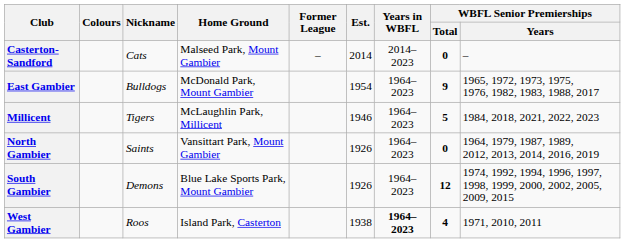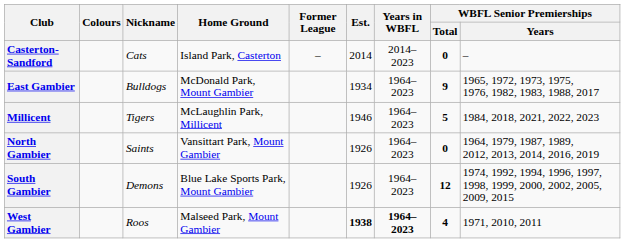 <table class="wikitable sortable">
 <tr>
 <th rowspan="2">Club</th>
 <th rowspan="2">Colours</th>
 <th rowspan="2">Nickname</th>
 <th rowspan="2">Home Ground</th>
 <th rowspan="2">Former League</th>
 <th rowspan="2">Est.</th>
 <th rowspan="2">Years in WBFL</th>
 <th colspan="2">WBFL Senior Premierships</th>
 </tr>
 <tr>
 <th>Total</th>
 <th>Years</th>
 </tr>
 <tr>
 <th style="text-align:left"><a href='#'>Casterton-Sandford</a></th>
 <td></td>
 <td><em>Cats</em></td>
-<td>Malseed Park, <a href='#'>Mount Gambier</a></td>
+<td>Island Park, <a href='#'>Casterton</a></td>
 <td align="center">–</td>
 <td align="center">2014</td>
 <td align="center">2014–2023</td>
 <td align="center"><strong>0</strong></td>
 <td>–</td>
 </tr>
 <tr>
 <th style="text-align:left"><a href='#'>East Gambier</a></th>
 <td></td>
 <td><em>Bulldogs</em></td>
 <td>McDonald Park, <a href='#'>Mount Gambier</a></td>
 <td align="center"></td>
-<td align="center">1954</td>
+<td align="center">1934</td>
 <td align="center">1964–2023</td>
 <td align="center"><strong>9</strong></td>
 <td>1965, 1972, 1973, 1975,<br>1976, 1982, 1983, 1988, 2017</td>
 </tr>
 <tr>
 <th style="text-align:left"><a href='#'>Millicent</a></th>
 <td></td>
 <td><em>Tigers</em></td>
 <td>McLaughlin Park, <a href='#'>Millicent</a></td>
 <td align="center"></td>
 <td align="center">1946</td>
 <td align="center">1964–2023</td>
 <td align="center"><strong>5</strong></td>
 <td>1984, 2018, 2021, 2022, 2023</td>
 </tr>
 <tr>
 <th style="text-align:left"><a href='#'>North Gambier</a></th>
 <td></td>
 <td><em>Saints</em></td>
 <td>Vansittart Park, <a href='#'>Mount Gambier</a></td>
 <td align="center"></td>
 <td align="center">1926</td>
 <td align="center">1964–2023</td>
 <td align="center"><strong>0</strong></td>
 <td>1964, 1979, 1987, 1989,<br>2012, 2013, 2014, 2016, 2019</td>
 </tr>
 <tr>
 <th style="text-align:left"><a href='#'>South Gambier</a></th>
 <td></td>
 <td><em>Demons</em></td>
 <td>Blue Lake Sports Park, <a href='#'>Mount Gambier</a></td>
 <td align="center"></td>
 <td align="center">1926</td>
 <td align="center">1964–2023</td>
 <td align="center"><strong>12</strong></td>
 <td>1974, 1992, 1994, 1996, 1997, 1998, 1999, 2000, 2002, 2005, 2009, 2015</td>
 </tr>
 <tr>
 <th style="text-align:left"><a href='#'>West Gambier</a></th>
 <td></td>
 <td><em>Roos</em></td>
-<td>Island Park, <a href='#'>Casterton</a></td>
+<td>Malseed Park, <a href='#'>Mount Gambier</a></td>
 <td align="center"></td>
-<td align="center">1938</td>
+<td align="center"><strong>1938</strong></td>
 <td align="center"><strong>1964–2023</strong></td>
 <td align="center"><strong>4</strong></td>
 <td>1971, 2010, 2011</td>
 </tr>
 </table>
